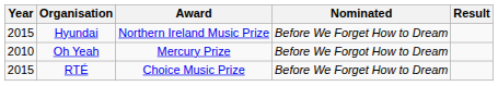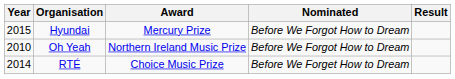 <table class="wikitable plainrowheaders" style="text-align:center;">
 <tr>
 <th>Year</th>
 <th>Organisation</th>
 <th>Award</th>
 <th>Nominated</th>
 <th>Result</th>
 </tr>
 <tr>
 <td>2015</td>
 <td><a href='#'>Hyundai</a></td>
-<td><a href='#'>Northern Ireland Music Prize</a></td>
-<td><em>Before We Forget How to Dream</em></td>
+<td><a href='#'>Mercury Prize</a></td>
+<td><em>Before We Forgot How to Dream</em></td>
 <td></td>
 </tr>
 <tr>
 <td>2010</td>
 <td><a href='#'>Oh Yeah</a></td>
-<td><a href='#'>Mercury Prize</a></td>
+<td><a href='#'>Northern Ireland Music Prize</a></td>
 <td><em>Before We Forgot How to Dream</em></td>
 <td></td>
 </tr>
 <tr>
-<td>2015</td>
+<td>2014</td>
 <td><a href='#'>RTÉ</a></td>
 <td><a href='#'>Choice Music Prize</a></td>
 <td><em>Before We Forget How to Dream</em></td>
 <td></td>
 </tr>
 </table>
